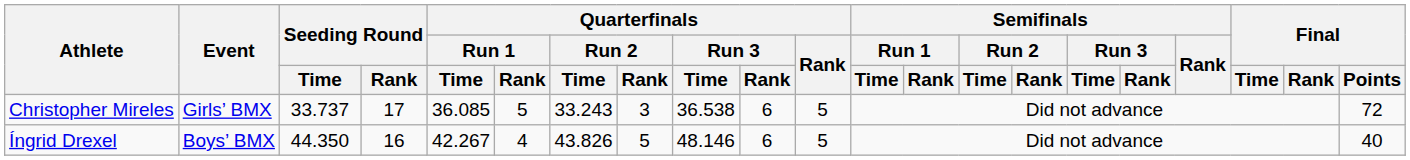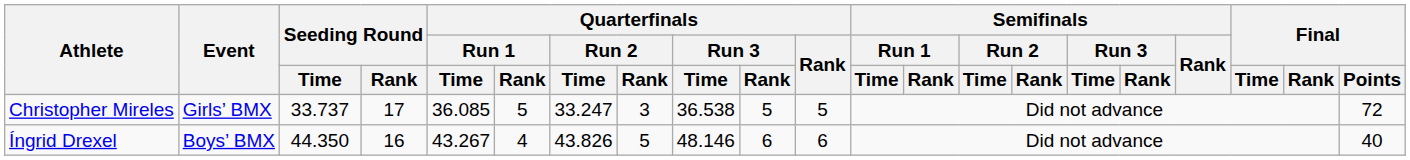 <table class="wikitable" border="1" style="font-size:90%">
 <tr>
 <th rowspan=3>Athlete</th>
 <th rowspan=3>Event</th>
 <th rowspan=2 colspan=2>Seeding Round</th>
 <th colspan=7>Quarterfinals</th>
 <th colspan=7>Semifinals</th>
 <th rowspan=2 colspan=3>Final</th>
 </tr>
 <tr>
 <th colspan=2>Run 1</th>
 <th colspan=2>Run 2</th>
 <th colspan=2>Run 3</th>
 <th rowspan=2>Rank</th>
 <th colspan=2>Run 1</th>
 <th colspan=2>Run 2</th>
 <th colspan=2>Run 3</th>
 <th rowspan=2>Rank</th>
 </tr>
 <tr>
 <th>Time</th>
 <th>Rank</th>
 <th>Time</th>
 <th>Rank</th>
 <th>Time</th>
 <th>Rank</th>
 <th>Time</th>
 <th>Rank</th>
 <th>Time</th>
 <th>Rank</th>
 <th>Time</th>
 <th>Rank</th>
 <th>Time</th>
 <th>Rank</th>
 <th>Time</th>
 <th>Rank</th>
 <th>Points</th>
 </tr>
 <tr>
 <td><a href='#'>Christopher Mireles</a></td>
 <td><a href='#'>Girls’ BMX</a></td>
 <td align=center>33.737</td>
 <td align=center>17</td>
 <td align=center>36.085</td>
 <td align=center>5</td>
-<td align=center>33.243</td>
+<td align=center>33.247</td>
 <td align=center>3</td>
 <td align=center>36.538</td>
-<td align=center>6</td>
+<td align=center>5</td>
 <td align=center>5</td>
 <td align=center colspan=9>Did not advance</td>
 <td align=center>72</td>
 </tr>
 <tr>
 <td><a href='#'>Íngrid Drexel</a></td>
 <td><a href='#'>Boys’ BMX</a></td>
 <td align=center>44.350</td>
 <td align=center>16</td>
-<td align=center>42.267</td>
+<td align=center>43.267</td>
 <td align=center>4</td>
 <td align=center>43.826</td>
 <td align=center>5</td>
 <td align=center>48.146</td>
 <td align=center>6</td>
-<td align=center>5</td>
+<td align=center>6</td>
 <td align=center colspan=9>Did not advance</td>
 <td align=center>40</td>
 </tr>
 </table>
